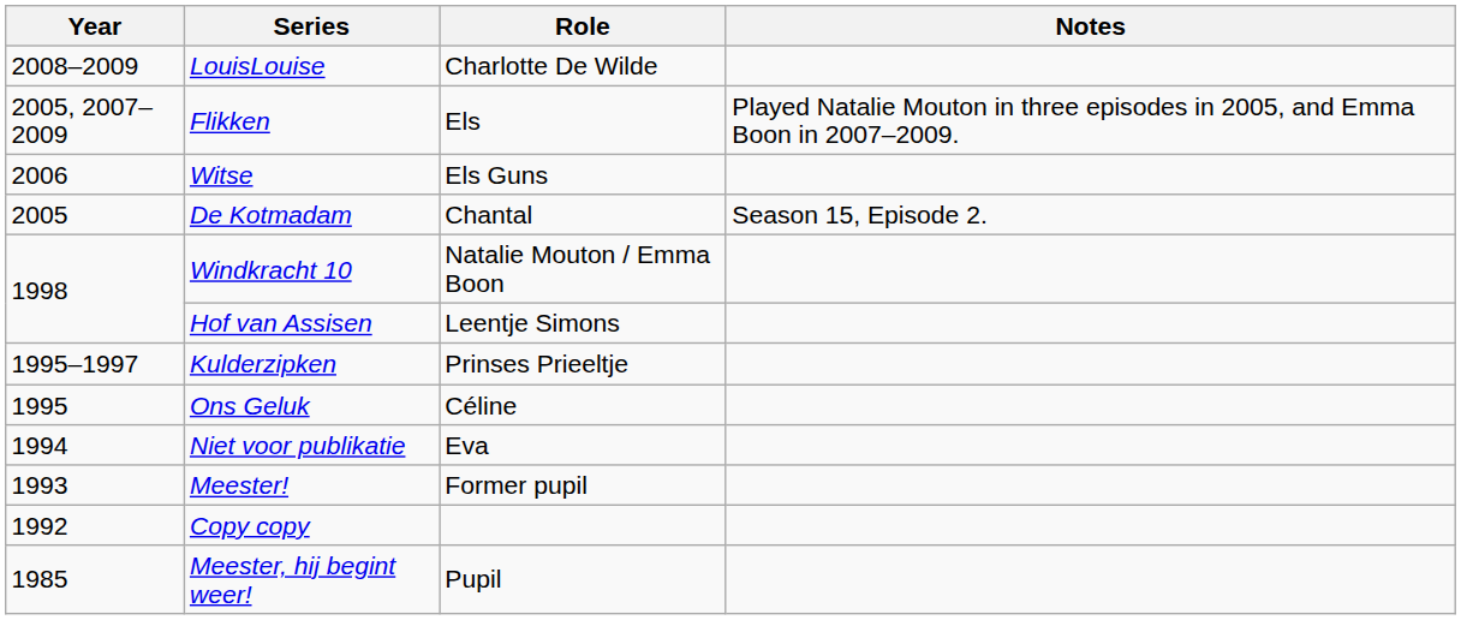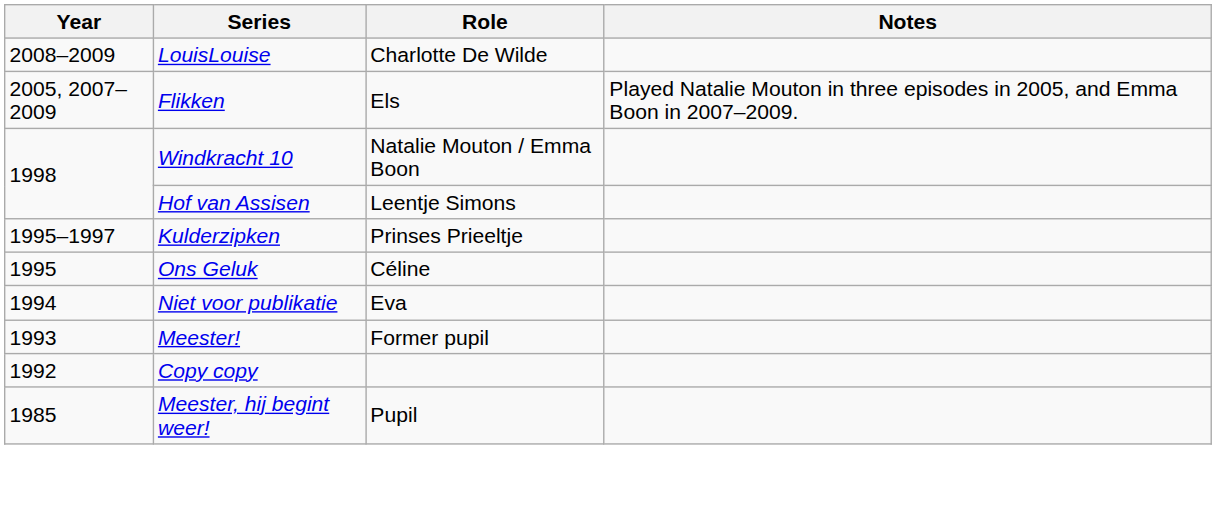 <table class="wikitable" style="font-size:95%;">
 <tr>
 <th>Year</th>
 <th>Series</th>
 <th>Role</th>
 <th>Notes</th>
 </tr>
 <tr>
 <td>2008–2009</td>
 <td><em><a href='#'>LouisLouise</a></em></td>
 <td>Charlotte De Wilde</td>
 <td></td>
 </tr>
 <tr>
 <td>2005, 2007–2009</td>
 <td><em><a href='#'>Flikken</a></em></td>
 <td>Els</td>
 <td>Played Natalie Mouton in three episodes in 2005, and Emma Boon in 2007–2009.</td>
-</tr>
-<tr>
-<td>2006</td>
-<td><em><a href='#'>Witse</a></em></td>
-<td>Els Guns</td>
-<td></td>
-</tr>
-<tr>
-<td>2005</td>
-<td><em><a href='#'>De Kotmadam</a></em></td>
-<td>Chantal</td>
-<td>Season 15, Episode 2.</td>
 </tr>
 <tr>
 <td rowspan="2">1998</td>
 <td><em><a href='#'>Windkracht 10</a></em></td>
 <td>Natalie Mouton / Emma Boon</td>
 <td></td>
 </tr>
 <tr>
 <td><em><a href='#'>Hof van Assisen</a></em></td>
 <td>Leentje Simons</td>
 <td></td>
 </tr>
 <tr>
 <td>1995–1997</td>
 <td><em><a href='#'>Kulderzipken</a></em></td>
 <td>Prinses Prieeltje</td>
 <td></td>
 </tr>
 <tr>
 <td>1995</td>
 <td><em><a href='#'>Ons Geluk</a></em></td>
 <td>Céline</td>
 <td></td>
 </tr>
 <tr>
 <td>1994</td>
 <td><em><a href='#'>Niet voor publikatie</a></em></td>
 <td>Eva</td>
 <td></td>
 </tr>
 <tr>
 <td>1993</td>
 <td><em><a href='#'>Meester!</a></em></td>
 <td>Former pupil</td>
 <td></td>
 </tr>
 <tr>
 <td>1992</td>
 <td><em><a href='#'>Copy copy</a></em></td>
 <td></td>
 <td></td>
 </tr>
 <tr>
 <td>1985</td>
 <td><em><a href='#'>Meester, hij begint weer!</a></em></td>
 <td>Pupil</td>
 <td></td>
 </tr>
 </table>
